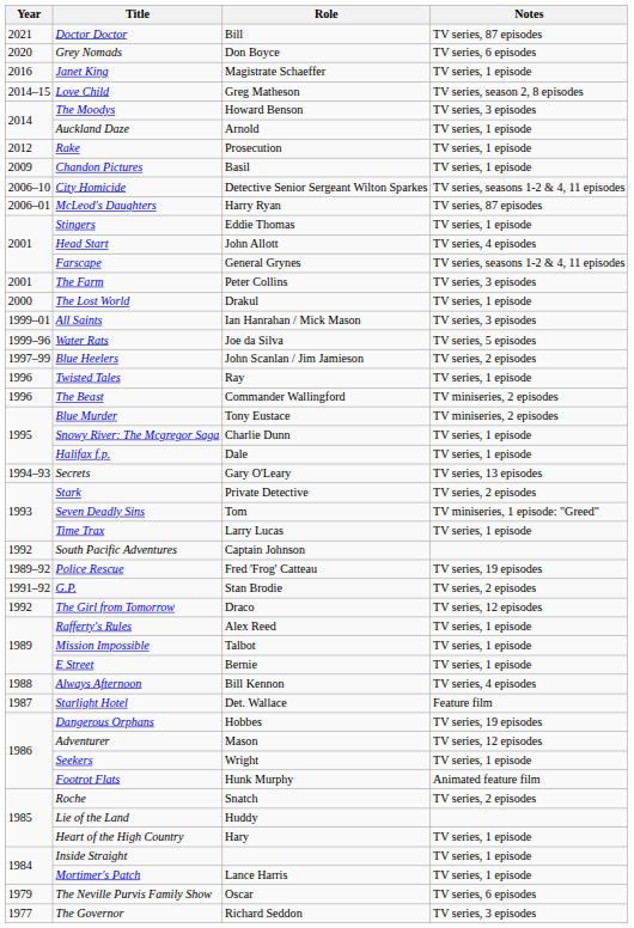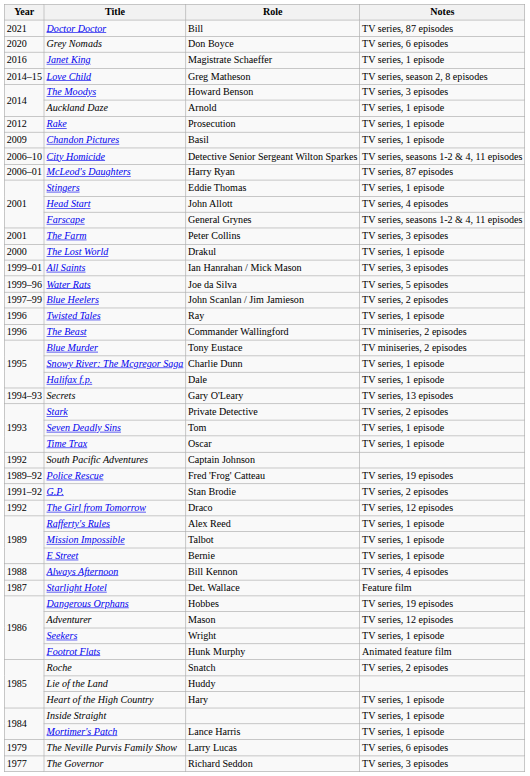 <table class="wikitable">
 <tr>
 <th>Year</th>
 <th>Title</th>
 <th>Role</th>
 <th>Notes</th>
 </tr>
 <tr>
 <td>2021</td>
 <td><em><a href='#'>Doctor Doctor</a></em></td>
 <td>Bill</td>
 <td>TV series, 87 episodes</td>
 </tr>
 <tr>
 <td>2020</td>
 <td><em>Grey Nomads</em></td>
 <td>Don Boyce</td>
 <td>TV series, 6 episodes</td>
 </tr>
 <tr>
 <td>2016</td>
 <td><em><a href='#'>Janet King</a></em></td>
 <td>Magistrate Schaeffer</td>
 <td>TV series, 1 episode</td>
 </tr>
 <tr>
 <td>2014–15</td>
 <td><em><a href='#'>Love Child</a></em></td>
 <td>Greg Matheson</td>
 <td>TV series, season 2, 8 episodes</td>
 </tr>
 <tr>
 <td rowspan="2">2014</td>
 <td><em><a href='#'>The Moodys</a></em></td>
 <td>Howard Benson</td>
 <td>TV series, 3 episodes</td>
 </tr>
 <tr>
 <td><em>Auckland Daze</em></td>
 <td>Arnold</td>
 <td>TV series, 1 episode</td>
 </tr>
 <tr>
 <td>2012</td>
 <td><em><a href='#'>Rake</a></em></td>
 <td>Prosecution</td>
 <td>TV series, 1 episode</td>
 </tr>
 <tr>
 <td>2009</td>
 <td><em><a href='#'>Chandon Pictures</a></em></td>
 <td>Basil</td>
 <td>TV series, 1 episode</td>
 </tr>
 <tr>
 <td>2006–10</td>
 <td><em><a href='#'>City Homicide</a></em></td>
 <td>Detective Senior Sergeant Wilton Sparkes</td>
 <td>TV series, seasons 1-2 & 4, 11 episodes</td>
 </tr>
 <tr>
 <td>2006–01</td>
 <td><em><a href='#'>McLeod's Daughters</a></em></td>
 <td>Harry Ryan</td>
 <td>TV series, 87 episodes</td>
 </tr>
 <tr>
 <td rowspan="3">2001</td>
 <td><em><a href='#'>Stingers</a></em></td>
 <td>Eddie Thomas</td>
 <td>TV series, 1 episode</td>
 </tr>
 <tr>
 <td><em><a href='#'>Head Start</a></em></td>
 <td>John Allott</td>
 <td>TV series, 4 episodes</td>
 </tr>
 <tr>
 <td><em><a href='#'>Farscape</a></em></td>
 <td>General Grynes</td>
 <td>TV series, seasons 1-2 & 4, 11 episodes</td>
 </tr>
 <tr>
 <td>2001</td>
 <td><em><a href='#'>The Farm</a></em></td>
 <td>Peter Collins</td>
 <td>TV series, 3 episodes</td>
 </tr>
 <tr>
 <td>2000</td>
 <td><em><a href='#'>The Lost World</a></em></td>
 <td>Drakul</td>
 <td>TV series, 1 episode</td>
 </tr>
 <tr>
 <td>1999–01</td>
 <td><em><a href='#'>All Saints</a></em></td>
 <td>Ian Hanrahan / Mick Mason</td>
 <td>TV series, 3 episodes</td>
 </tr>
 <tr>
 <td>1999–96</td>
 <td><em><a href='#'>Water Rats</a></em></td>
 <td>Joe da Silva</td>
 <td>TV series, 5 episodes</td>
 </tr>
 <tr>
 <td>1997–99</td>
 <td><em><a href='#'>Blue Heelers</a></em></td>
 <td>John Scanlan / Jim Jamieson</td>
 <td>TV series, 2 episodes</td>
 </tr>
 <tr>
 <td>1996</td>
 <td><em><a href='#'>Twisted Tales</a></em></td>
 <td>Ray</td>
 <td>TV series, 1 episode</td>
 </tr>
 <tr>
 <td>1996</td>
 <td><em><a href='#'>The Beast</a></em></td>
 <td>Commander Wallingford</td>
 <td>TV miniseries, 2 episodes</td>
 </tr>
 <tr>
 <td rowspan="3">1995</td>
 <td><em><a href='#'>Blue Murder</a></em></td>
 <td>Tony Eustace</td>
 <td>TV miniseries, 2 episodes</td>
 </tr>
 <tr>
 <td><em><a href='#'>Snowy River: The Mcgregor Saga</a></em></td>
 <td>Charlie Dunn</td>
 <td>TV series, 1 episode</td>
 </tr>
 <tr>
 <td><em><a href='#'>Halifax f.p.</a></em></td>
 <td>Dale</td>
 <td>TV series, 1 episode</td>
 </tr>
 <tr>
 <td>1994–93</td>
 <td><em>Secrets</em></td>
 <td>Gary O'Leary</td>
 <td>TV series, 13 episodes</td>
 </tr>
 <tr>
 <td rowspan="3">1993</td>
 <td><em><a href='#'>Stark</a></em></td>
 <td>Private Detective</td>
 <td>TV series, 2 episodes</td>
 </tr>
 <tr>
 <td><em><a href='#'>Seven Deadly Sins</a></em></td>
 <td>Tom</td>
-<td>TV miniseries, 1 episode: "Greed"</td>
+<td>TV series, 1 episode</td>
 </tr>
 <tr>
 <td><em><a href='#'>Time Trax</a></em></td>
-<td>Larry Lucas</td>
+<td>Oscar</td>
 <td>TV series, 1 episode</td>
 </tr>
 <tr>
 <td>1992</td>
 <td><em>South Pacific Adventures</em></td>
 <td>Captain Johnson</td>
 <td></td>
 </tr>
 <tr>
 <td>1989–92</td>
 <td><em><a href='#'>Police Rescue</a></em></td>
 <td>Fred 'Frog' Catteau</td>
 <td>TV series, 19 episodes</td>
 </tr>
 <tr>
 <td>1991–92</td>
 <td><em><a href='#'>G.P.</a></em></td>
 <td>Stan Brodie</td>
 <td>TV series, 2 episodes</td>
 </tr>
 <tr>
 <td>1992</td>
 <td><em><a href='#'>The Girl from Tomorrow</a></em></td>
 <td>Draco</td>
 <td>TV series, 12 episodes</td>
 </tr>
 <tr>
 <td rowspan="3">1989</td>
 <td><em><a href='#'>Rafferty's Rules</a></em></td>
 <td>Alex Reed</td>
 <td>TV series, 1 episode</td>
 </tr>
 <tr>
 <td><em><a href='#'>Mission Impossible</a></em></td>
 <td>Talbot</td>
 <td>TV series, 1 episode</td>
 </tr>
 <tr>
 <td><em><a href='#'>E Street</a></em></td>
 <td>Bernie</td>
 <td>TV series, 1 episode</td>
 </tr>
 <tr>
 <td>1988</td>
 <td><em><a href='#'>Always Afternoon</a></em></td>
 <td>Bill Kennon</td>
 <td>TV series, 4 episodes</td>
 </tr>
 <tr>
 <td>1987</td>
 <td><em><a href='#'>Starlight Hotel</a></em></td>
 <td>Det. Wallace</td>
 <td>Feature film</td>
 </tr>
 <tr>
 <td rowspan="4">1986</td>
 <td><em><a href='#'>Dangerous Orphans</a></em></td>
 <td>Hobbes</td>
 <td>TV series, 19 episodes</td>
 </tr>
 <tr>
 <td><em>Adventurer</em></td>
 <td>Mason</td>
 <td>TV series, 12 episodes</td>
 </tr>
 <tr>
 <td><em><a href='#'>Seekers</a></em></td>
 <td>Wright</td>
 <td>TV series, 1 episode</td>
 </tr>
 <tr>
 <td><em><a href='#'>Footrot Flats</a></em></td>
 <td>Hunk Murphy</td>
 <td>Animated feature film</td>
 </tr>
 <tr>
 <td rowspan="3">1985</td>
 <td><em>Roche</em></td>
 <td>Snatch</td>
 <td>TV series, 2 episodes</td>
 </tr>
 <tr>
 <td><em>Lie of the Land</em></td>
 <td>Huddy</td>
 <td></td>
 </tr>
 <tr>
 <td><em>Heart of the High Country</em></td>
 <td>Hary</td>
 <td>TV series, 1 episode</td>
 </tr>
 <tr>
 <td rowspan="2">1984</td>
 <td><em>Inside Straight</em></td>
 <td></td>
 <td>TV series, 1 episode</td>
 </tr>
 <tr>
 <td><em><a href='#'>Mortimer's Patch</a></em></td>
 <td>Lance Harris</td>
 <td>TV series, 1 episode</td>
 </tr>
 <tr>
 <td>1979</td>
 <td><em>The Neville Purvis Family Show</em></td>
-<td>Oscar</td>
+<td>Larry Lucas</td>
 <td>TV series, 6 episodes</td>
 </tr>
 <tr>
 <td>1977</td>
 <td><em>The Governor</td>
 <td>Richard Seddon</td>
 <td>TV series, 3 episodes</td>
 </tr>
 </table>
